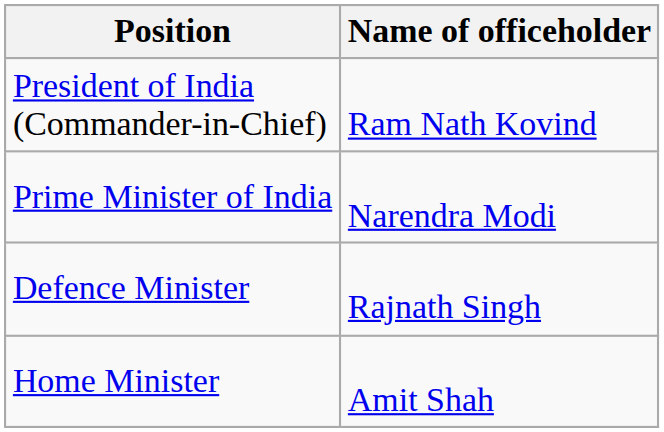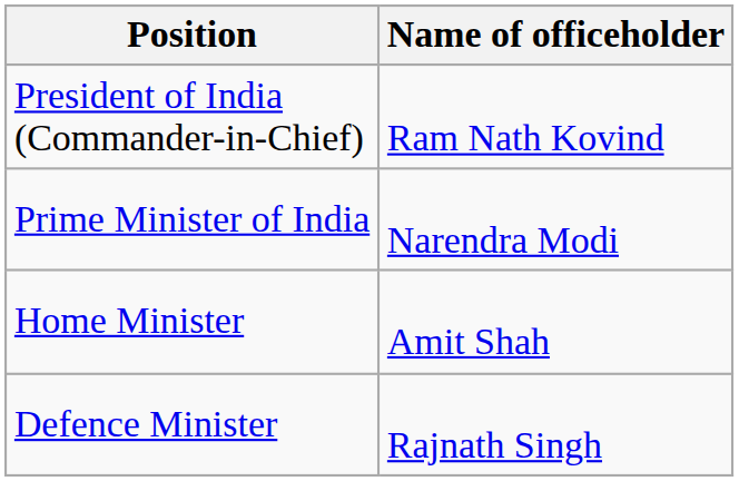 <table class="wikitable">
 <tr>
 <th>Position</th>
 <th>Name of officeholder</th>
 </tr>
 <tr>
 <td><a href='#'>President of India</a><br>(Commander-in-Chief)</td>
 <td><br><a href='#'>Ram Nath Kovind</a></td>
 </tr>
 <tr>
 <td><a href='#'>Prime Minister of India</a></td>
 <td><br><a href='#'>Narendra Modi</a></td>
 </tr>
 <tr>
+<td><a href='#'>Home Minister</a></td>
+<td><br><a href='#'>Amit Shah</a></td>
+</tr>
+<tr>
 <td><a href='#'>Defence Minister</a></td>
 <td><br><a href='#'>Rajnath Singh</a></td>
 </tr>
-<tr>
-<td><a href='#'>Home Minister</a></td>
-<td><br><a href='#'>Amit Shah</a></td>
-</tr>
 </table>
